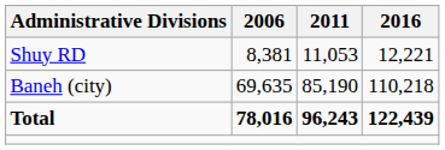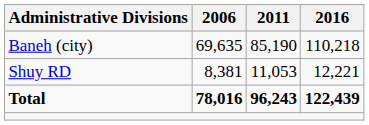 <table class="wikitable">
 <tr>
 <th>Administrative Divisions</th>
 <th>2006</th>
 <th>2011</th>
 <th>2016</th>
 </tr>
 <tr>
+<td><a href='#'>Baneh</a> (city)</td>
+<td style="text-align: right;">69,635</td>
+<td style="text-align: right;">85,190</td>
+<td style="text-align: right;">110,218</td>
+</tr>
+<tr>
 <td><a href='#'>Shuy RD</a></td>
 <td style="text-align: right;">8,381</td>
 <td style="text-align: right;">11,053</td>
 <td style="text-align: right;">12,221</td>
-</tr>
-<tr>
-<td><a href='#'>Baneh</a> (city)</td>
-<td style="text-align: right;">69,635</td>
-<td style="text-align: right;">85,190</td>
-<td style="text-align: right;">110,218</td>
 </tr>
 <tr>
 <td><strong>Total</strong></td>
 <td style="text-align: right;"><strong>78,016</strong></td>
 <td style="text-align: right;"><strong>96,243</strong></td>
 <td style="text-align: right;"><strong>122,439</strong></td>
 </tr>
 <tr>
 <td colspan=4></td>
 </tr>
 </table>
